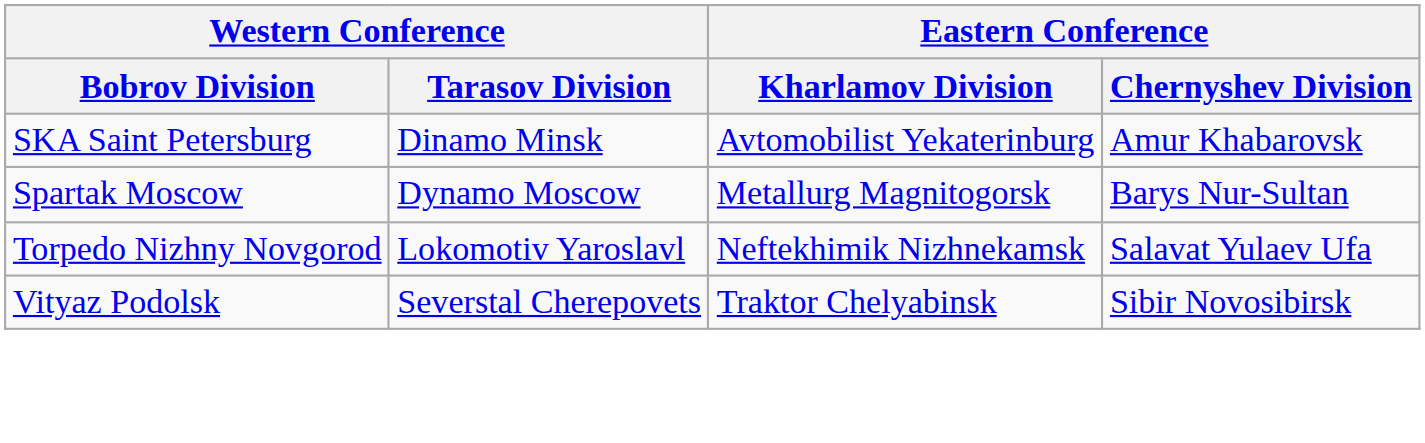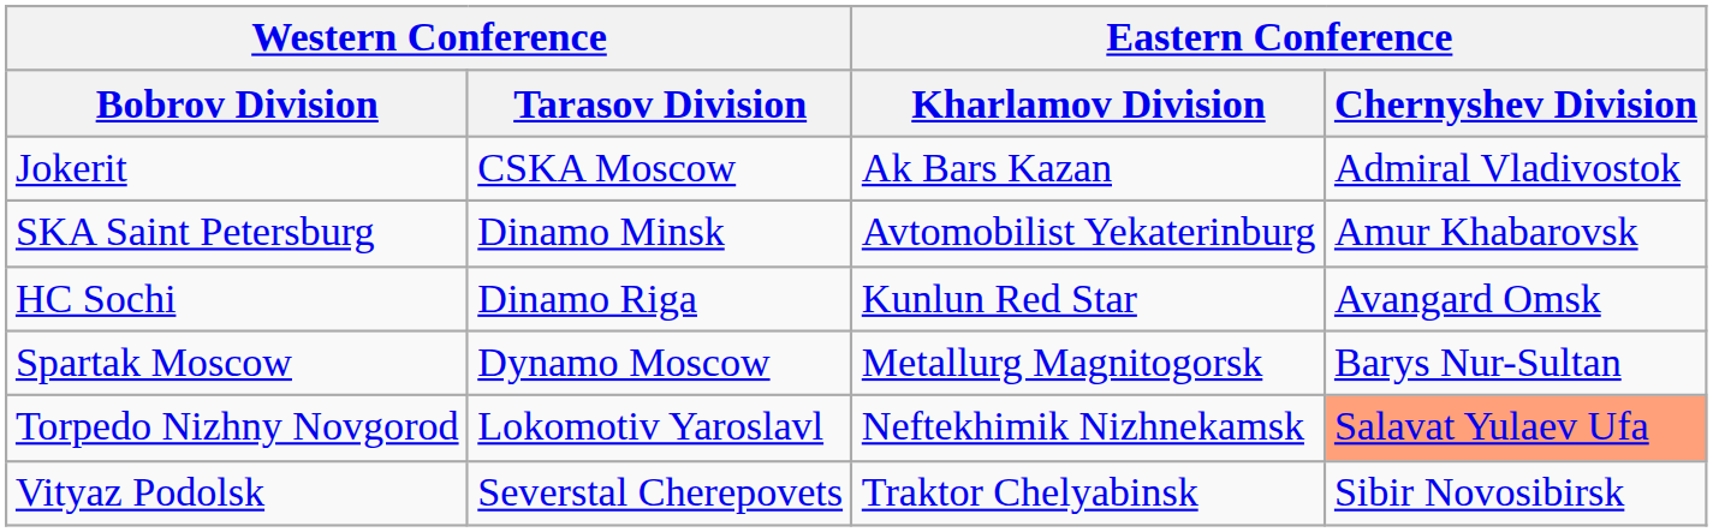 <table class="wikitable">
 <tr>
 <th colspan="2"><a href='#'>Western Conference</a></th>
 <th colspan="2"><a href='#'>Eastern Conference</a></th>
 </tr>
 <tr>
 <th><a href='#'>Bobrov Division</a></th>
 <th><a href='#'>Tarasov Division</a></th>
 <th><a href='#'>Kharlamov Division</a></th>
 <th><a href='#'>Chernyshev Division</a></th>
 </tr>
 <tr>
+<td> <a href='#'>Jokerit</a></td>
+<td> <a href='#'>CSKA Moscow</a></td>
+<td> <a href='#'>Ak Bars Kazan</a></td>
+<td> <a href='#'>Admiral Vladivostok</a></td>
+</tr>
+<tr>
 <td> <a href='#'>SKA Saint Petersburg</a></td>
 <td> <a href='#'>Dinamo Minsk</a></td>
 <td> <a href='#'>Avtomobilist Yekaterinburg</a></td>
 <td> <a href='#'>Amur Khabarovsk</a></td>
+</tr>
+<tr>
+<td> <a href='#'>HC Sochi</a></td>
+<td> <a href='#'>Dinamo Riga</a></td>
+<td> <a href='#'>Kunlun Red Star</a></td>
+<td> <a href='#'>Avangard Omsk</a></td>
 </tr>
 <tr>
 <td> <a href='#'>Spartak Moscow</a></td>
 <td> <a href='#'>Dynamo Moscow</a></td>
 <td> <a href='#'>Metallurg Magnitogorsk</a></td>
 <td> <a href='#'>Barys Nur-Sultan</a></td>
 </tr>
 <tr>
 <td> <a href='#'>Torpedo Nizhny Novgorod</a></td>
 <td> <a href='#'>Lokomotiv Yaroslavl</a></td>
 <td> <a href='#'>Neftekhimik Nizhnekamsk</a></td>
-<td> <a href='#'>Salavat Yulaev Ufa</a></td>
+<td style="background: lightsalmon;"> <a href='#'>Salavat Yulaev Ufa</a></td>
 </tr>
 <tr>
 <td> <a href='#'>Vityaz Podolsk</a></td>
 <td> <a href='#'>Severstal Cherepovets</a></td>
 <td> <a href='#'>Traktor Chelyabinsk</a></td>
 <td> <a href='#'>Sibir Novosibirsk</a></td>
 </tr>
 </table>
